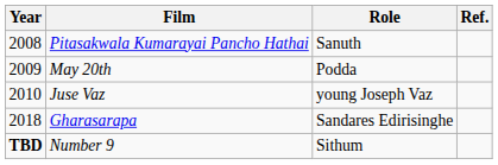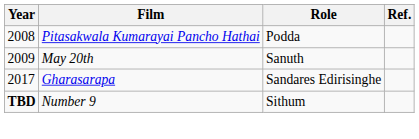 <table class="wikitable">
 <tr>
 <th>Year</th>
 <th>Film</th>
 <th>Role</th>
 <th>Ref.</th>
 </tr>
 <tr>
 <td>2008</td>
 <td><em><a href='#'>Pitasakwala Kumarayai Pancho Hathai</a></em></td>
-<td>Sanuth</td>
+<td>Podda</td>
 <td></td>
 </tr>
 <tr>
 <td>2009</td>
 <td><em>May 20th</em></td>
-<td>Podda</td>
+<td>Sanuth</td>
 <td></td>
 </tr>
 <tr>
-<td>2010</td>
-<td><em>Juse Vaz</em></td>
-<td>young Joseph Vaz</td>
-<td></td>
-</tr>
-<tr>
-<td>2018</td>
+<td>2017</td>
 <td><em><a href='#'>Gharasarapa</a></em></td>
 <td>Sandares Edirisinghe</td>
 <td></td>
 </tr>
 <tr>
 <td><strong>TBD</strong></td>
 <td><em>Number 9</em></td>
 <td>Sithum</td>
 <td></td>
 </tr>
 </table>
